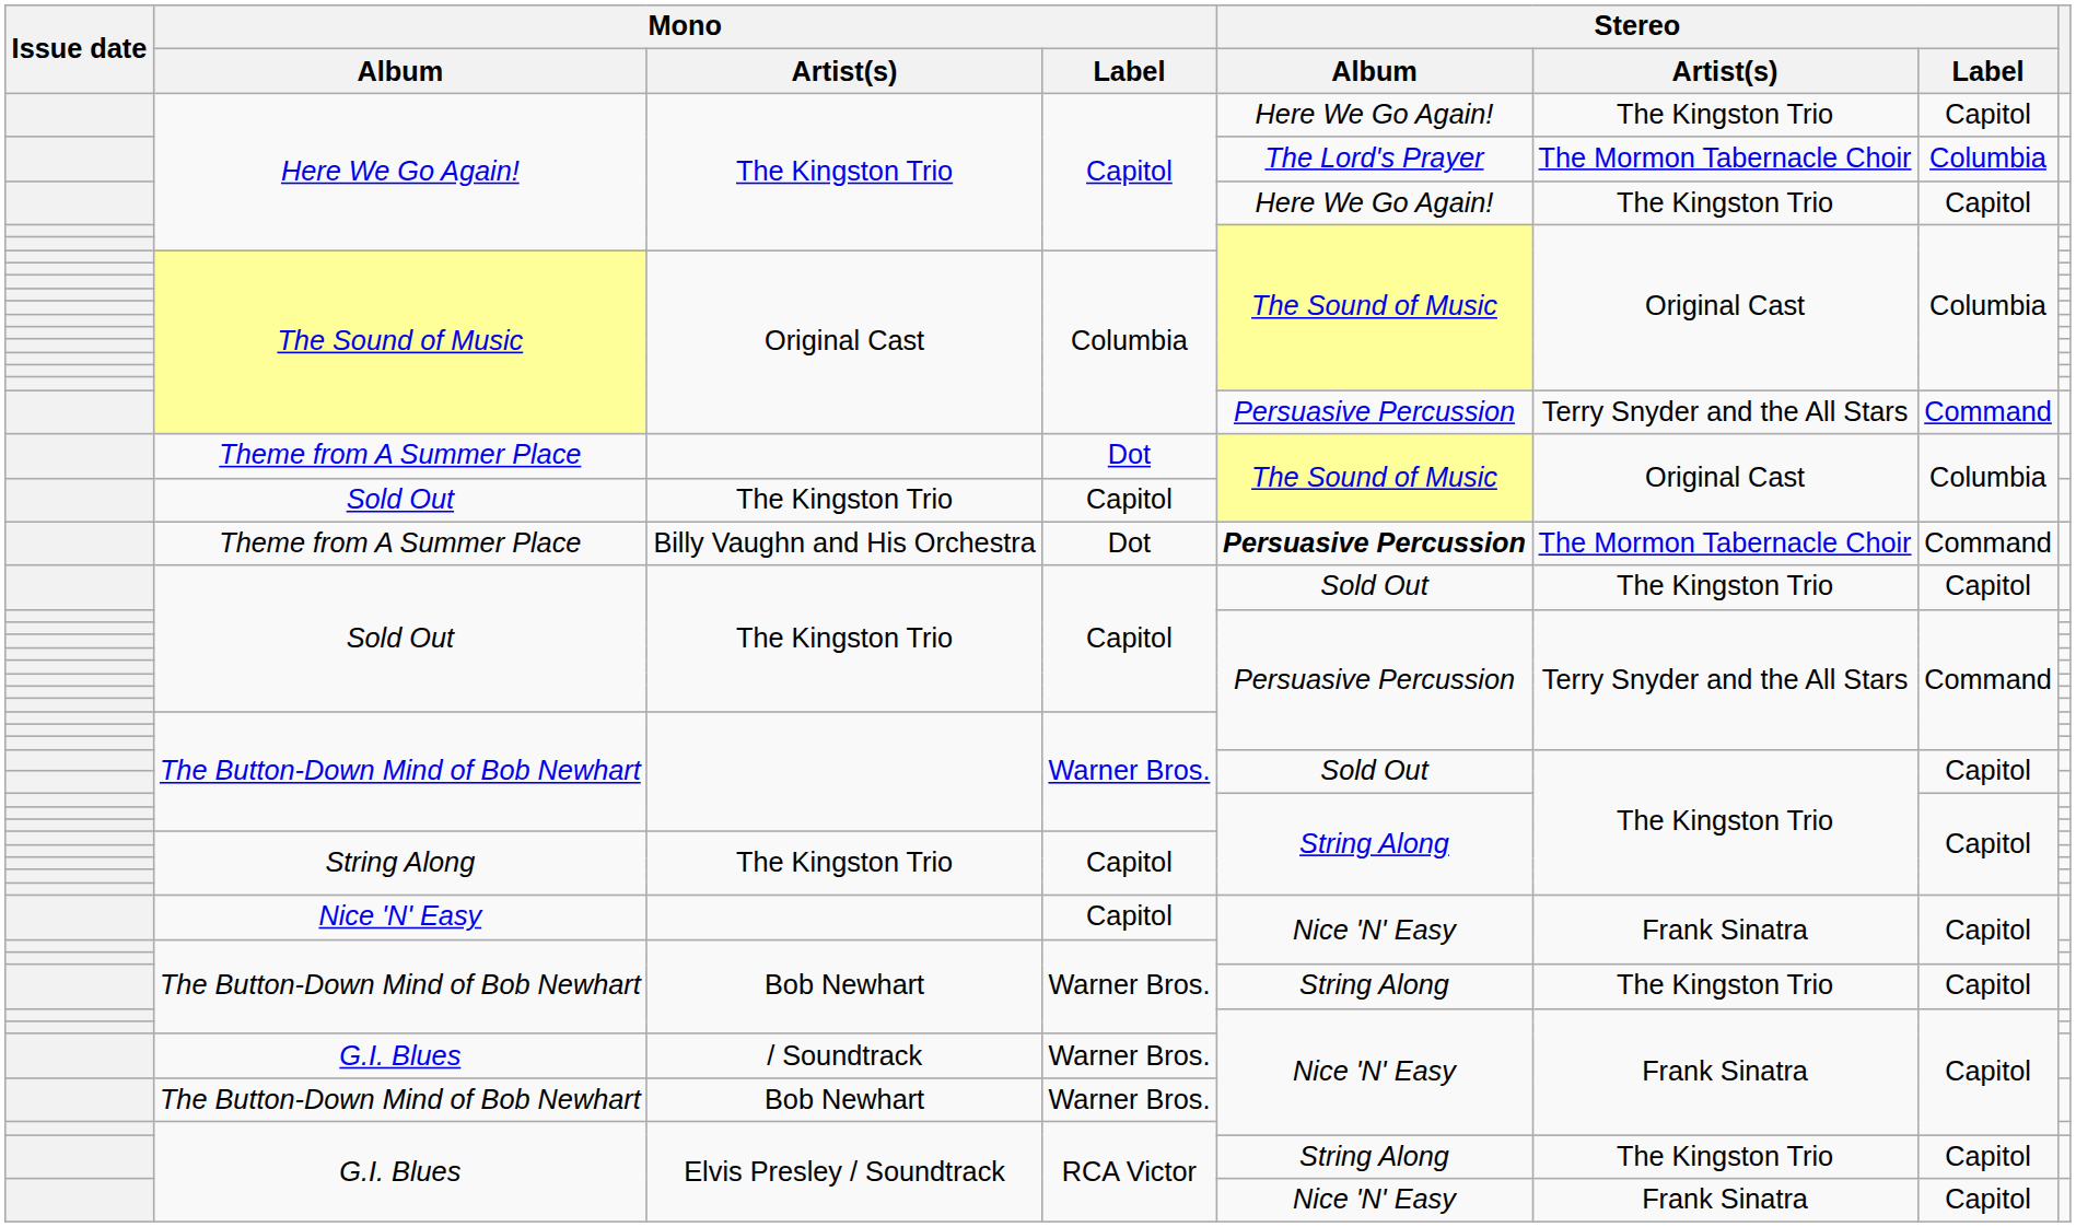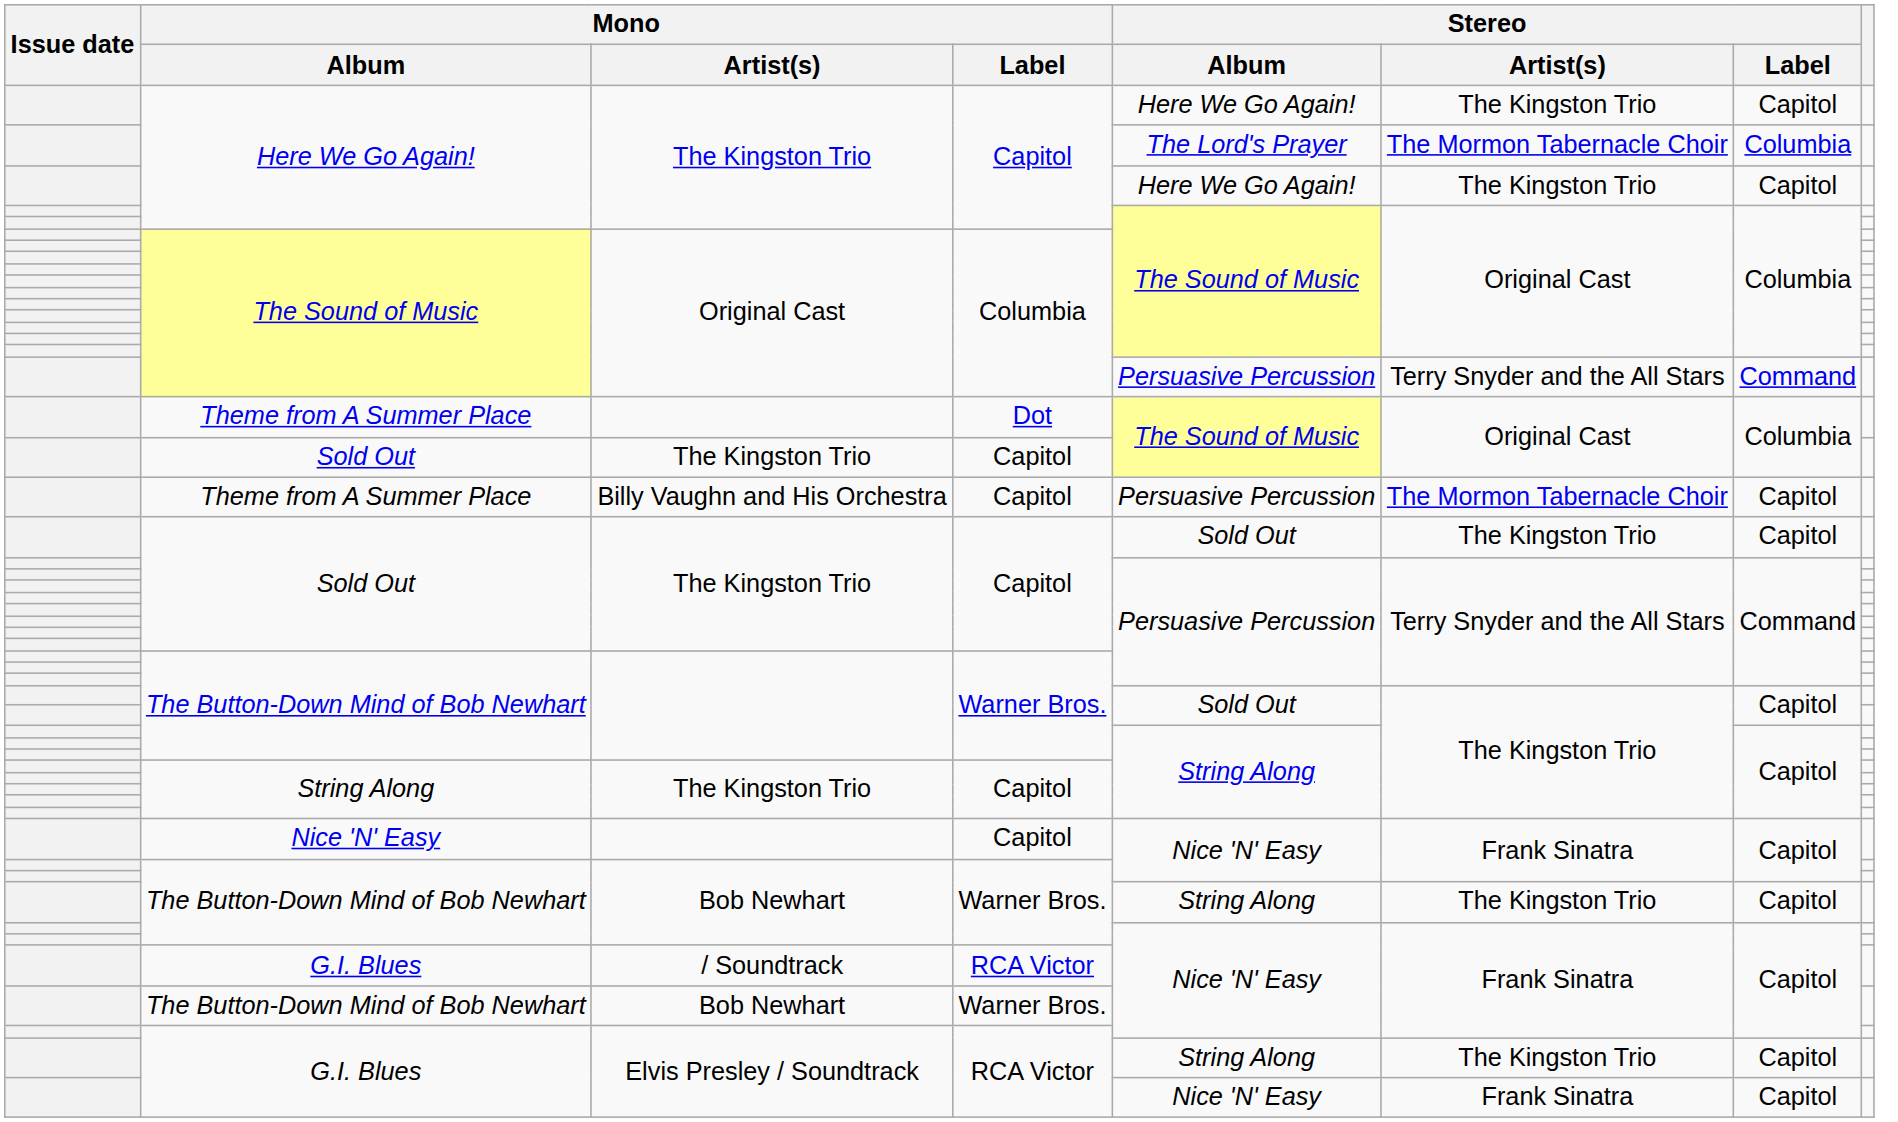 <table class="wikitable sortable plainrowheaders" style="text-align: center">
 <tr>
 <th scope=col rowspan=2>Issue date</th>
 <th scope=col colspan=3>Mono</th>
 <th scope=col colspan=3>Stereo</th>
 <th scope=col rowspan=2 class="unsortable"></th>
 </tr>
 <tr>
 <th scope=col>Album</th>
 <th scope=col>Artist(s)</th>
 <th scope=col>Label</th>
 <th scope=col>Album</th>
 <th scope=col>Artist(s)</th>
 <th scope=col>Label</th>
 </tr>
 <tr>
 <th scope="row"></th>
 <td rowspan=5><em><a href='#'>Here We Go Again!</a></em></td>
 <td rowspan=5 data-sort-value="Kingston Trio, The"><a href='#'>The Kingston Trio</a></td>
 <td rowspan=5><a href='#'>Capitol</a></td>
 <td><em>Here We Go Again!</em></td>
 <td data-sort-value="Kingston Trio, The">The Kingston Trio</td>
 <td>Capitol</td>
 <td style="text-align: center;"></td>
 </tr>
 <tr>
 <th scope="row"></th>
 <td><em><a href='#'>The Lord's Prayer</a></em></td>
 <td data-sort-value="Mormon Tabernacle Choir, The"><a href='#'>The Mormon Tabernacle Choir</a></td>
 <td><a href='#'>Columbia</a></td>
 <td style="text-align: center;"></td>
 </tr>
 <tr>
 <th scope="row"></th>
 <td><em>Here We Go Again!</em></td>
 <td data-sort-value="Kingston Trio, The">The Kingston Trio</td>
 <td>Capitol</td>
 <td style="text-align: center;"></td>
 </tr>
 <tr>
 <th scope="row"></th>
 <td bgcolor=#FFFF99 rowspan=13><em><a href='#'>The Sound of Music</a></em> </td>
 <td rowspan=13>Original Cast</td>
 <td rowspan=13>Columbia</td>
 <td style="text-align: center;"></td>
 </tr>
 <tr>
 <th scope="row"></th>
 <td style="text-align: center;"></td>
 </tr>
 <tr>
 <th scope="row"></th>
 <td bgcolor=#FFFF99 rowspan=12><em><a href='#'>The Sound of Music</a></em> </td>
 <td rowspan=12>Original Cast</td>
 <td rowspan=12>Columbia</td>
 <td style="text-align: center;"></td>
 </tr>
 <tr>
 <th scope="row"></th>
 <td style="text-align: center;"></td>
 </tr>
 <tr>
 <th scope="row"></th>
 <td style="text-align: center;"></td>
 </tr>
 <tr>
 <th scope="row"></th>
 <td style="text-align: center;"></td>
 </tr>
 <tr>
 <th scope="row"></th>
 <td style="text-align: center;"></td>
 </tr>
 <tr>
 <th scope="row"></th>
 <td style="text-align: center;"></td>
 </tr>
 <tr>
 <th scope="row"></th>
 <td style="text-align: center;"></td>
 </tr>
 <tr>
 <th scope="row"></th>
 <td style="text-align: center;"></td>
 </tr>
 <tr>
 <th scope="row"></th>
 <td style="text-align: center;"></td>
 </tr>
 <tr>
 <th scope="row"></th>
 <td style="text-align: center;"></td>
 </tr>
 <tr>
 <th scope="row"></th>
 <td style="text-align: center;"></td>
 </tr>
 <tr>
 <th scope="row"></th>
 <td><em><a href='#'>Persuasive Percussion</a></em></td>
 <td data-sort-value="Snyder, Terry">Terry Snyder and the All Stars</td>
 <td><a href='#'>Command</a></td>
 <td style="text-align: center;"></td>
 </tr>
 <tr>
 <th scope="row"></th>
 <td><em><a href='#'>Theme from A Summer Place</a></em></td>
 <td></td>
 <td><a href='#'>Dot</a></td>
 <td bgcolor=#FFFF99 rowspan=2><em><a href='#'>The Sound of Music</a></em> </td>
 <td rowspan=2>Original Cast</td>
 <td rowspan=2>Columbia</td>
 <td style="text-align: center;"></td>
 </tr>
 <tr>
 <th scope="row"></th>
 <td><em><a href='#'>Sold Out</a></em></td>
 <td data-sort-value="Kingston Trio, The">The Kingston Trio</td>
 <td>Capitol</td>
 <td style="text-align: center;"></td>
 </tr>
 <tr>
 <th scope="row"></th>
 <td><em>Theme from A Summer Place</em></td>
 <td data-sort-value="Vaughn, Billy">Billy Vaughn and His Orchestra</td>
-<td>Dot</td>
-<td><strong><em>Persuasive Percussion</em></strong></td>
+<td>Capitol</td>
+<td><em>Persuasive Percussion</em></td>
 <td data-sort-value="Mormon Tabernacle Choir, The"><a href='#'>The Mormon Tabernacle Choir</a></td>
-<td>Command</td>
+<td>Capitol</td>
 <td style="text-align: center;"></td>
 </tr>
 <tr>
 <th scope="row"></th>
 <td rowspan=9><em>Sold Out</em></td>
 <td rowspan=9 data-sort-value="Kingston Trio, The">The Kingston Trio</td>
 <td rowspan=9>Capitol</td>
 <td><em>Sold Out</em></td>
 <td data-sort-value="Kingston Trio, The">The Kingston Trio</td>
 <td>Capitol</td>
 <td style="text-align: center;"></td>
 </tr>
 <tr>
 <th scope="row"></th>
 <td rowspan=11><em>Persuasive Percussion</em></td>
 <td rowspan=11 data-sort-value="Snyder, Terry">Terry Snyder and the All Stars</td>
 <td rowspan=11>Command</td>
 <td style="text-align: center;"></td>
 </tr>
 <tr>
 <th scope="row"></th>
 <td style="text-align: center;"></td>
 </tr>
 <tr>
 <th scope="row"></th>
 <td style="text-align: center;"></td>
 </tr>
 <tr>
 <th scope="row"></th>
 <td style="text-align: center;"></td>
 </tr>
 <tr>
 <th scope="row"></th>
 <td style="text-align: center;"></td>
 </tr>
 <tr>
 <th scope="row"></th>
 <td style="text-align: center;"></td>
 </tr>
 <tr>
 <th scope="row"></th>
 <td style="text-align: center;"></td>
 </tr>
 <tr>
 <th scope="row"></th>
 <td style="text-align: center;"></td>
 </tr>
 <tr>
 <th scope="row"></th>
 <td rowspan=8><em><a href='#'>The Button-Down Mind of Bob Newhart</a></em></td>
 <td rowspan=8></td>
 <td rowspan=8><a href='#'>Warner Bros.</a></td>
 <td style="text-align: center;"></td>
 </tr>
 <tr>
 <th scope="row"></th>
 <td style="text-align: center;"></td>
 </tr>
 <tr>
 <th scope="row"></th>
 <td style="text-align: center;"></td>
 </tr>
 <tr>
 <th scope="row"></th>
 <td rowspan=2><em>Sold Out</em></td>
 <td rowspan=10 data-sort-value="Kingston Trio, The">The Kingston Trio</td>
 <td rowspan=2>Capitol</td>
 <td style="text-align: center;"></td>
 </tr>
 <tr>
 <th scope="row"></th>
 <td style="text-align: center;"></td>
 </tr>
 <tr>
 <th scope="row"></th>
 <td rowspan=8><em><a href='#'>String Along</a></em></td>
 <td rowspan=8>Capitol</td>
 <td style="text-align: center;"></td>
 </tr>
 <tr>
 <th scope="row"></th>
 <td style="text-align: center;"></td>
 </tr>
 <tr>
 <th scope="row"></th>
 <td style="text-align: center;"></td>
 </tr>
 <tr>
 <th scope="row"></th>
 <td rowspan=5><em>String Along</em></td>
 <td rowspan=5 data-sort-value="Kingston Trio, The">The Kingston Trio</td>
 <td rowspan=5>Capitol</td>
 <td style="text-align: center;"></td>
 </tr>
 <tr>
 <th scope="row"></th>
 <td style="text-align: center;"></td>
 </tr>
 <tr>
 <th scope="row"></th>
 <td style="text-align: center;"></td>
 </tr>
 <tr>
 <th scope="row"></th>
 <td style="text-align: center;"></td>
 </tr>
 <tr>
 <th scope="row"></th>
 <td style="text-align: center;"></td>
 </tr>
 <tr>
 <th scope="row"></th>
 <td><em><a href='#'>Nice 'N' Easy</a></em></td>
 <td></td>
 <td>Capitol</td>
 <td rowspan=3><em>Nice 'N' Easy</em></td>
 <td rowspan=3 data-sort-value="Sinatra, Frank">Frank Sinatra</td>
 <td rowspan=3>Capitol</td>
 <td style="text-align: center;"></td>
 </tr>
 <tr>
 <th scope="row"></th>
 <td rowspan=5><em>The Button-Down Mind of Bob Newhart</em></td>
 <td rowspan=5 data-sort-value="Newhart, Bob">Bob Newhart</td>
 <td rowspan=5>Warner Bros.</td>
 <td style="text-align: center;"></td>
 </tr>
 <tr>
 <th scope="row"></th>
 <td style="text-align: center;"></td>
 </tr>
 <tr>
 <th scope="row"></th>
 <td><em>String Along</em></td>
 <td data-sort-value="Kingston Trio, The">The Kingston Trio</td>
 <td>Capitol</td>
 <td style="text-align: center;"></td>
 </tr>
 <tr>
 <th scope="row"></th>
 <td rowspan=5><em>Nice 'N' Easy</em></td>
 <td rowspan=5 data-sort-value="Sinatra, Frank">Frank Sinatra</td>
 <td rowspan=5>Capitol</td>
 <td style="text-align: center;"></td>
 </tr>
 <tr>
 <th scope="row"></th>
 <td style="text-align: center;"></td>
 </tr>
 <tr>
 <th scope="row"></th>
 <td><em><a href='#'>G.I. Blues</a></em></td>
 <td> / Soundtrack</td>
-<td>Warner Bros.</td>
+<td><a href='#'>RCA Victor</a></td>
 <td style="text-align: center;"></td>
 </tr>
 <tr>
 <th scope="row"></th>
 <td><em>The Button-Down Mind of Bob Newhart</em></td>
 <td data-sort-value="Newhart, Bob">Bob Newhart</td>
 <td>Warner Bros.</td>
 <td style="text-align: center;"></td>
 </tr>
 <tr>
 <th scope="row"></th>
 <td rowspan=3><em>G.I. Blues</em></td>
 <td rowspan=3 data-sort-value="Presley, Elvis">Elvis Presley / Soundtrack</td>
 <td rowspan=3>RCA Victor</td>
 <td style="text-align: center;"></td>
 </tr>
 <tr>
 <th scope="row"></th>
 <td><em>String Along</em></td>
 <td data-sort-value="Kingston Trio, The">The Kingston Trio</td>
 <td>Capitol</td>
 <td style="text-align: center;"></td>
 </tr>
 <tr>
 <th scope="row"></th>
 <td><em>Nice 'N' Easy</em></td>
 <td data-sort-value="Sinatra, Frank">Frank Sinatra</td>
 <td>Capitol</td>
 <td style="text-align: center;"></td>
 </tr>
 </table>
